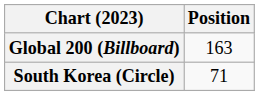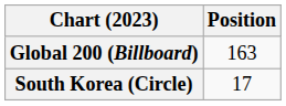 <table class="wikitable sortable plainrowheaders" style="text-align:center">
 <tr>
 <th scope="col">Chart (2023)</th>
 <th scope="col">Position</th>
 </tr>
 <tr>
 <th scope="row">Global 200 (<em>Billboard</em>)</th>
 <td>163</td>
 </tr>
 <tr>
 <th scope="row">South Korea (Circle)</th>
-<td>71</td>
+<td>17</td>
 </tr>
 </table>
